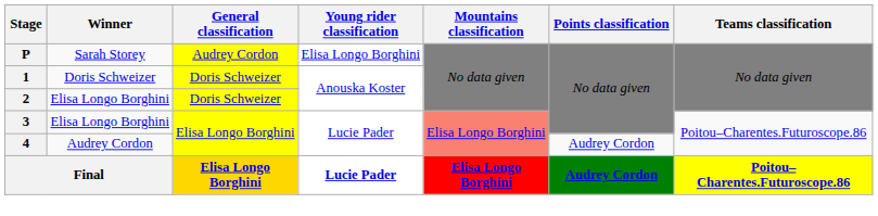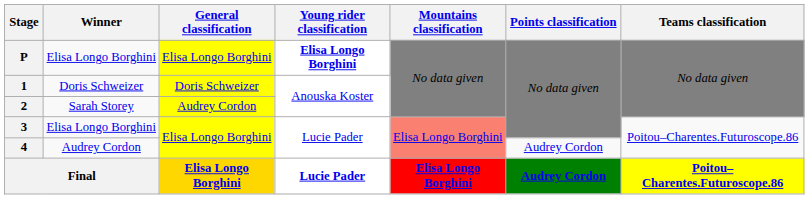 <table class="wikitable" style="text-align: center; font-size:86%;">
 <tr style="background-color: #efefef;">
 <th width="1%">Stage</th>
 <th width="10%">Winner</th>
 <th width="10%"><a href='#'>General classification</a><br></th>
 <th width="10%"><a href='#'>Young rider classification</a><br></th>
 <th width="10%"><a href='#'>Mountains classification</a><br></th>
 <th width="10%"><a href='#'>Points classification</a><br></th>
 <th width="10%">Teams classification<br></th>
 </tr>
 <tr>
 <th>P</th>
-<td><a href='#'>Sarah Storey</a></td>
-<td style="background:yellow;"><a href='#'>Audrey Cordon</a></td>
-<td style="background:white;"><a href='#'>Elisa Longo Borghini</a></td>
+<td><a href='#'>Elisa Longo Borghini</a></td>
+<td style="background:yellow;"><a href='#'>Elisa Longo Borghini</a></td>
+<td style="background:white;"><strong><a href='#'>Elisa Longo Borghini</a></strong></td>
 <td style="background:grey;" rowspan=3><em>No data given</em></td>
 <td style="background:grey;" rowspan=4><em>No data given</em></td>
 <td style="background:grey;" rowspan=3><em>No data given</em></td>
 </tr>
 <tr>
 <th>1</th>
 <td><a href='#'>Doris Schweizer</a></td>
 <td style="background:yellow;"><a href='#'>Doris Schweizer</a></td>
 <td style="background:white;" rowspan=2><a href='#'>Anouska Koster</a></td>
 </tr>
 <tr>
 <th>2</th>
-<td><a href='#'>Elisa Longo Borghini</a></td>
-<td style="background:yellow;"><a href='#'>Doris Schweizer</a></td>
+<td><a href='#'>Sarah Storey</a></td>
+<td style="background:yellow;"><a href='#'>Audrey Cordon</a></td>
 </tr>
 <tr>
 <th>3</th>
 <td><a href='#'>Elisa Longo Borghini</a></td>
 <td style="background:yellow;" rowspan=2><a href='#'>Elisa Longo Borghini</a></td>
 <td style="background:white;" rowspan=2><a href='#'>Lucie Pader</a></td>
 <td style="background:salmon;" rowspan=2><a href='#'>Elisa Longo Borghini</a></td>
 <td style="background:light yellow;" rowspan=2><a href='#'>Poitou–Charentes.Futuroscope.86</a></td>
 </tr>
 <tr>
 <th>4</th>
 <td><a href='#'>Audrey Cordon</a></td>
 <td style="background:light green;"><a href='#'>Audrey Cordon</a></td>
 </tr>
 <tr>
 <th colspan=2><strong>Final</strong></th>
 <th style="background:gold"><a href='#'>Elisa Longo Borghini</a></th>
 <th style="background:white"><a href='#'>Lucie Pader</a></th>
 <th style="background:red"><a href='#'>Elisa Longo Borghini</a></th>
 <th style="background:green"><a href='#'>Audrey Cordon</a></th>
 <th style="background:yellow"><a href='#'>Poitou–Charentes.Futuroscope.86</a></th>
 </tr>
 </table>
